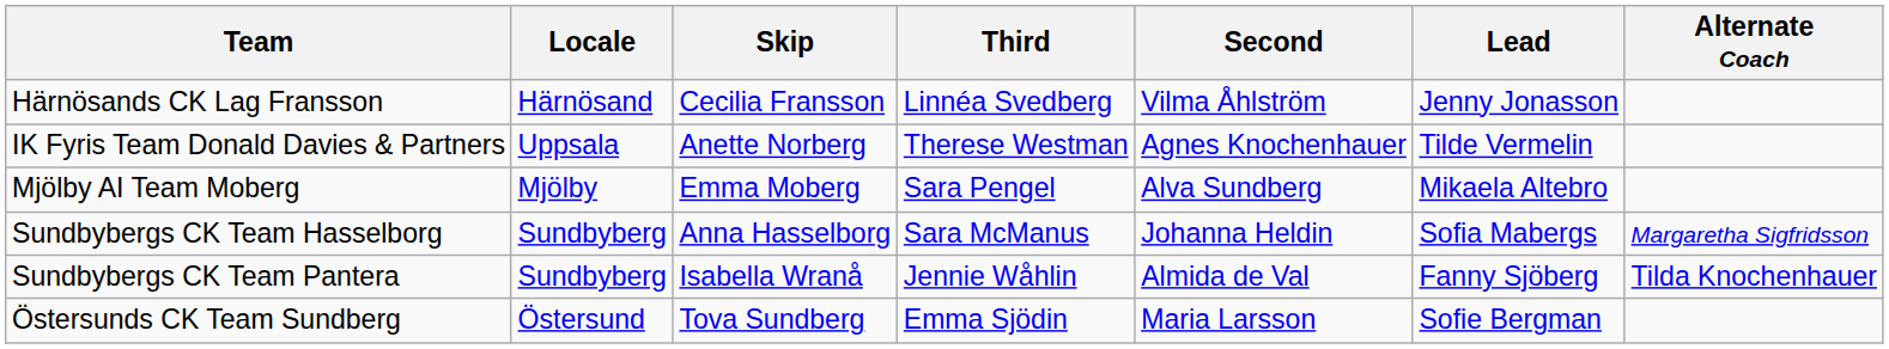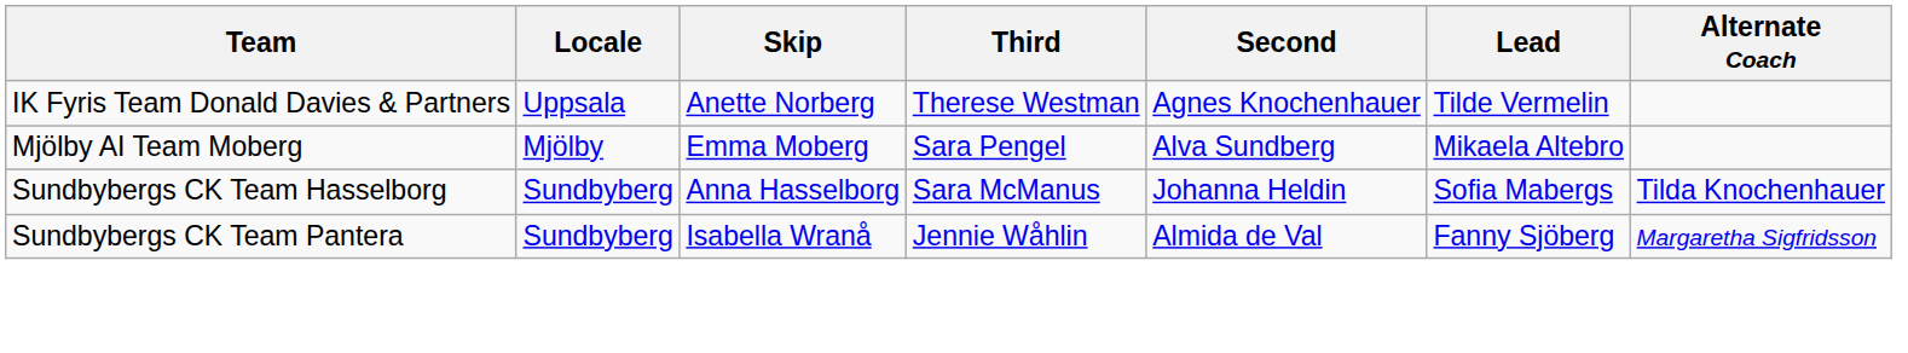 <table class="wikitable">
 <tr>
 <th>Team</th>
 <th>Locale</th>
 <th>Skip</th>
 <th>Third</th>
 <th>Second</th>
 <th>Lead</th>
 <th>Alternate<br><em><small>Coach</small></em></th>
-</tr>
-<tr>
-<td>Härnösands CK Lag Fransson</td>
-<td><a href='#'>Härnösand</a></td>
-<td><a href='#'>Cecilia Fransson</a></td>
-<td><a href='#'>Linnéa Svedberg</a></td>
-<td><a href='#'>Vilma Åhlström</a></td>
-<td><a href='#'>Jenny Jonasson</a></td>
-<td></td>
 </tr>
 <tr>
 <td>IK Fyris Team Donald Davies & Partners</td>
 <td><a href='#'>Uppsala</a></td>
 <td><a href='#'>Anette Norberg</a></td>
 <td><a href='#'>Therese Westman</a></td>
 <td><a href='#'>Agnes Knochenhauer</a></td>
 <td><a href='#'>Tilde Vermelin</a></td>
 <td></td>
 </tr>
 <tr>
 <td>Mjölby AI Team Moberg</td>
 <td><a href='#'>Mjölby</a></td>
 <td><a href='#'>Emma Moberg</a></td>
 <td><a href='#'>Sara Pengel</a></td>
 <td><a href='#'>Alva Sundberg</a></td>
 <td><a href='#'>Mikaela Altebro</a></td>
 <td></td>
 </tr>
 <tr>
 <td>Sundbybergs CK Team Hasselborg</td>
 <td><a href='#'>Sundbyberg</a></td>
 <td><a href='#'>Anna Hasselborg</a></td>
 <td><a href='#'>Sara McManus</a></td>
 <td><a href='#'>Johanna Heldin</a></td>
 <td><a href='#'>Sofia Mabergs</a></td>
-<td><em><small><a href='#'>Margaretha Sigfridsson</a></small></em></td>
+<td><a href='#'>Tilda Knochenhauer</a></td>
 </tr>
 <tr>
 <td>Sundbybergs CK Team Pantera</td>
 <td><a href='#'>Sundbyberg</a></td>
 <td><a href='#'>Isabella Wranå</a></td>
 <td><a href='#'>Jennie Wåhlin</a></td>
 <td><a href='#'>Almida de Val</a></td>
 <td><a href='#'>Fanny Sjöberg</a></td>
-<td><a href='#'>Tilda Knochenhauer</a></td>
-</tr>
-<tr>
-<td>Östersunds CK Team Sundberg</td>
-<td><a href='#'>Östersund</a></td>
-<td><a href='#'>Tova Sundberg</a></td>
-<td><a href='#'>Emma Sjödin</a></td>
-<td><a href='#'>Maria Larsson</a></td>
-<td><a href='#'>Sofie Bergman</a></td>
-<td></td>
+<td><em><small><a href='#'>Margaretha Sigfridsson</a></small></em></td>
 </tr>
 </table>
